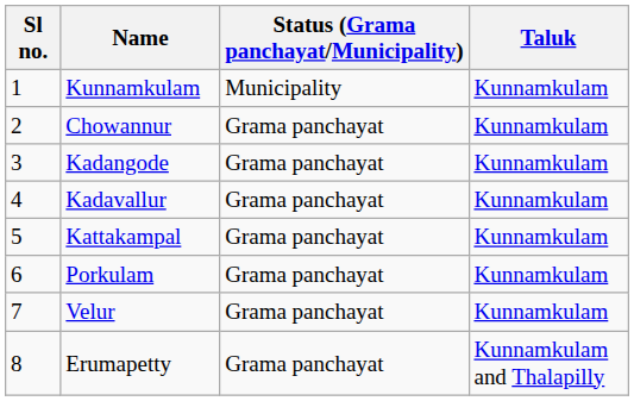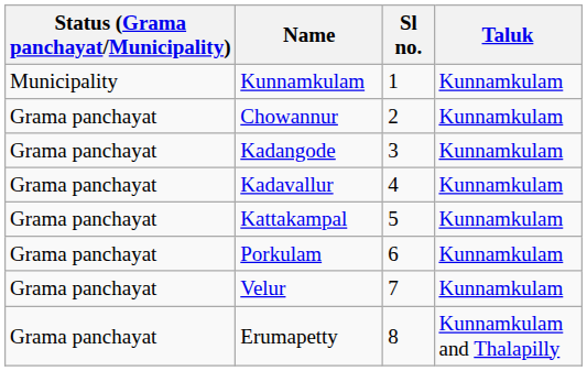 <table class="wikitable sortable" style="font-size: 95%;">
 <tr>
+<th width="130px">Status (<a href='#'>Grama panchayat</a>/<a href='#'>Municipality</a>)</th>
+<th width="100px">Name</th>
 <th width="30px">Sl no.</th>
-<th width="100px">Name</th>
-<th width="130px">Status (<a href='#'>Grama panchayat</a>/<a href='#'>Municipality</a>)</th>
 <th width="100px"><a href='#'>Taluk</a></th>
 </tr>
 <tr>
+<td>Municipality</td>
+<td><a href='#'>Kunnamkulam</a></td>
 <td>1</td>
-<td><a href='#'>Kunnamkulam</a></td>
-<td>Municipality</td>
 <td><a href='#'>Kunnamkulam</a></td>
 </tr>
 <tr>
+<td>Grama panchayat</td>
+<td><a href='#'>Chowannur</a></td>
 <td>2</td>
-<td><a href='#'>Chowannur</a></td>
-<td>Grama panchayat</td>
 <td><a href='#'>Kunnamkulam</a></td>
 </tr>
 <tr>
+<td>Grama panchayat</td>
+<td><a href='#'>Kadangode</a></td>
 <td>3</td>
-<td><a href='#'>Kadangode</a></td>
-<td>Grama panchayat</td>
 <td><a href='#'>Kunnamkulam</a></td>
 </tr>
 <tr>
+<td>Grama panchayat</td>
+<td><a href='#'>Kadavallur</a></td>
 <td>4</td>
-<td><a href='#'>Kadavallur</a></td>
-<td>Grama panchayat</td>
 <td><a href='#'>Kunnamkulam</a></td>
 </tr>
 <tr>
+<td>Grama panchayat</td>
+<td><a href='#'>Kattakampal</a></td>
 <td>5</td>
-<td><a href='#'>Kattakampal</a></td>
-<td>Grama panchayat</td>
 <td><a href='#'>Kunnamkulam</a></td>
 </tr>
 <tr>
+<td>Grama panchayat</td>
+<td><a href='#'>Porkulam</a></td>
 <td>6</td>
-<td><a href='#'>Porkulam</a></td>
-<td>Grama panchayat</td>
 <td><a href='#'>Kunnamkulam</a></td>
 </tr>
 <tr>
+<td>Grama panchayat</td>
+<td><a href='#'>Velur</a></td>
 <td>7</td>
-<td><a href='#'>Velur</a></td>
-<td>Grama panchayat</td>
 <td><a href='#'>Kunnamkulam</a></td>
 </tr>
 <tr>
+<td>Grama panchayat</td>
+<td>Erumapetty</td>
 <td>8</td>
-<td>Erumapetty</td>
-<td>Grama panchayat</td>
 <td><a href='#'>Kunnamkulam</a> and <a href='#'>Thalapilly</a></td>
 </tr>
 </table>
